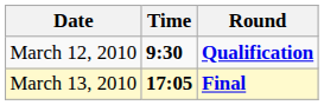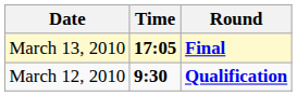 <table class="wikitable">
 <tr>
 <th>Date</th>
 <th>Time</th>
 <th>Round</th>
 </tr>
+<tr style=background:lemonchiffon>
+<td>March 13, 2010</td>
+<td><strong>17:05</strong></td>
+<td><strong><a href='#'>Final</a></strong></td>
+</tr>
 <tr>
 <td>March 12, 2010</td>
 <td><strong>9:30</strong></td>
 <td><strong><a href='#'>Qualification</a></strong></td>
 </tr>
-<tr style=background:lemonchiffon>
-<td>March 13, 2010</td>
-<td><strong>17:05</strong></td>
-<td><strong><a href='#'>Final</a></strong></td>
-</tr>
 </table>
